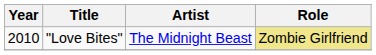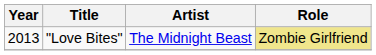 <table class="wikitable sortable">
 <tr>
 <th>Year</th>
 <th>Title</th>
 <th>Artist</th>
 <th>Role</th>
 </tr>
 <tr>
-<td>2010</td>
+<td>2013</td>
 <td>"Love Bites"</td>
 <td><a href='#'>The Midnight Beast</a></td>
 <td style="background: khaki;">Zombie Girlfriend</td>
 </tr>
 <tr>
 </tr>
 </table>
